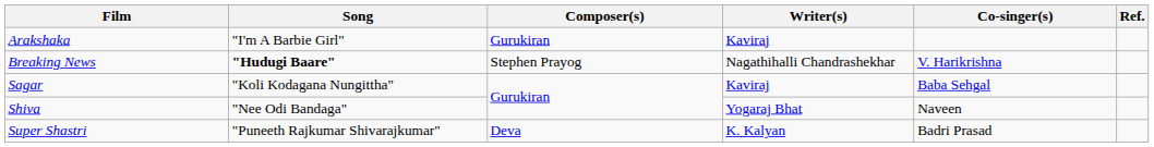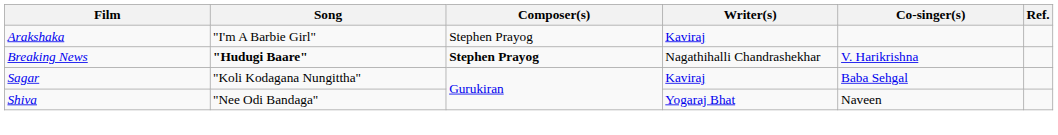 <table class="wikitable plainrowheaders" width="100%" textcolor:#000;">
 <tr>
 <th scope="col" width=20%><strong>Film</strong></th>
 <th scope="col" width=23%><strong>Song</strong></th>
 <th scope="col" width=21%><strong>Composer(s)</strong></th>
 <th scope="col" width=17%><strong>Writer(s)</strong></th>
 <th scope="col" width=18%><strong>Co-singer(s)</strong></th>
 <th scope="col" width=1%><strong>Ref.</strong></th>
 </tr>
 <tr>
 <td><em><a href='#'>Arakshaka</a></em></td>
 <td>"I'm A Barbie Girl"</td>
-<td><a href='#'>Gurukiran</a></td>
+<td>Stephen Prayog</td>
 <td><a href='#'>Kaviraj</a></td>
 <td></td>
 <td></td>
 </tr>
 <tr>
 <td><em><a href='#'>Breaking News</a></em></td>
 <td><strong>"Hudugi Baare"</strong></td>
-<td>Stephen Prayog</td>
+<td><strong>Stephen Prayog</strong></td>
 <td>Nagathihalli Chandrashekhar</td>
 <td><a href='#'>V. Harikrishna</a></td>
 <td></td>
 </tr>
 <tr>
 <td><em><a href='#'>Sagar</a></em></td>
 <td>"Koli Kodagana Nungittha"</td>
 <td rowspan="2"><a href='#'>Gurukiran</a></td>
 <td><a href='#'>Kaviraj</a></td>
 <td><a href='#'>Baba Sehgal</a></td>
 <td></td>
 </tr>
 <tr>
 <td><em><a href='#'>Shiva</a></em></td>
 <td>"Nee Odi Bandaga"</td>
 <td><a href='#'>Yogaraj Bhat</a></td>
 <td>Naveen</td>
 <td></td>
 </tr>
-<tr>
-<td><em><a href='#'>Super Shastri</a></em></td>
-<td>"Puneeth Rajkumar Shivarajkumar"</td>
-<td><a href='#'>Deva</a></td>
-<td><a href='#'>K. Kalyan</a></td>
-<td>Badri Prasad</td>
-<td></td>
-</tr>
 </table>
